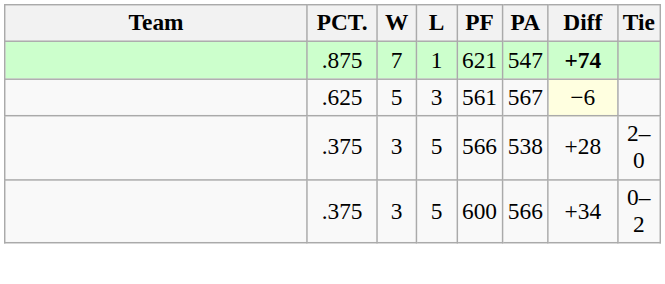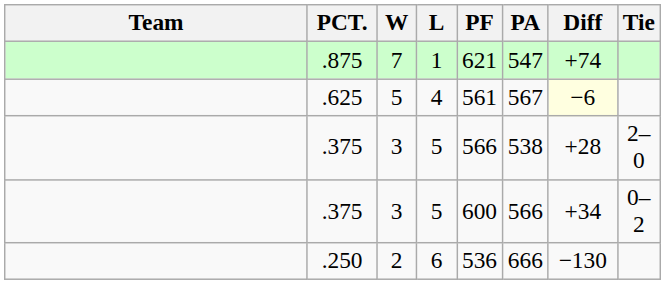 <table class=wikitable style="text-align:center">
 <tr>
 <th width=200>Team</th>
 <th width=40>PCT.</th>
 <th width=20>W</th>
 <th width=20>L</th>
 <th width=20>PF</th>
 <th width=20>PA</th>
 <th width=40>Diff</th>
 <th width=20>Tie</th>
 </tr>
 <tr bgcolor=ccffcc>
 <td style="text-align:left"></td>
 <td>.875</td>
 <td>7</td>
 <td>1</td>
 <td>621</td>
 <td>547</td>
-<td><strong>+74</strong></td>
+<td>+74</td>
 <td></td>
 </tr>
 <tr>
 <td style="text-align:left"></td>
 <td>.625</td>
 <td>5</td>
-<td>3</td>
+<td>4</td>
 <td>561</td>
 <td>567</td>
 <td style="background: lightyellow;">−6</td>
 <td></td>
 </tr>
 <tr>
 <td style="text-align:left"></td>
 <td>.375</td>
 <td>3</td>
 <td>5</td>
 <td>566</td>
 <td>538</td>
 <td>+28</td>
 <td>2–0</td>
 </tr>
 <tr>
 <td style="text-align:left"></td>
 <td>.375</td>
 <td>3</td>
 <td>5</td>
 <td>600</td>
 <td>566</td>
 <td>+34</td>
 <td>0–2</td>
 </tr>
+<tr>
+<td style="text-align:left"></td>
+<td>.250</td>
+<td>2</td>
+<td>6</td>
+<td>536</td>
+<td>666</td>
+<td>−130</td>
+<td></td>
+</tr>
 </table>
